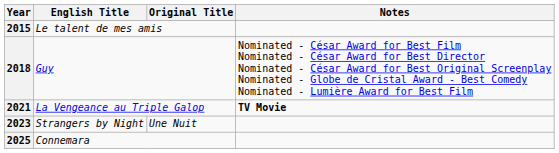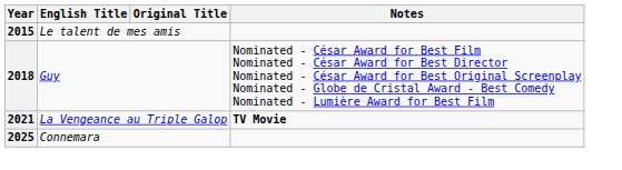 <table class="wikitable">
 <tr>
 <th>Year</th>
 <th>English Title</th>
 <th>Original Title</th>
 <th class="unsortable">Notes</th>
 </tr>
 <tr>
 <th>2015</th>
 <td colspan="2"><em>Le talent de mes amis</em></td>
 <td></td>
 </tr>
 <tr>
 <th>2018</th>
 <td colspan="2"><em><a href='#'>Guy</a></em></td>
 <td>Nominated - <a href='#'>César Award for Best Film</a><br>Nominated - <a href='#'>César Award for Best Director</a><br>Nominated - <a href='#'>César Award for Best Original Screenplay</a><br>Nominated - <a href='#'>Globe de Cristal Award - Best Comedy</a><br>Nominated - <a href='#'>Lumière Award for Best Film</a></td>
 </tr>
 <tr>
 <th>2021</th>
 <td colspan="2"><em><a href='#'>La Vengeance au Triple Galop</a></em></td>
 <td><strong>TV Movie</strong></td>
 </tr>
 <tr>
-<th>2023</th>
-<td><em>Strangers by Night</em></td>
-<td><em>Une Nuit</em></td>
-<td></td>
-</tr>
-<tr>
 <th>2025</th>
 <td colspan="2"><em>Connemara</em></td>
 <td></td>
 </tr>
 </table>
